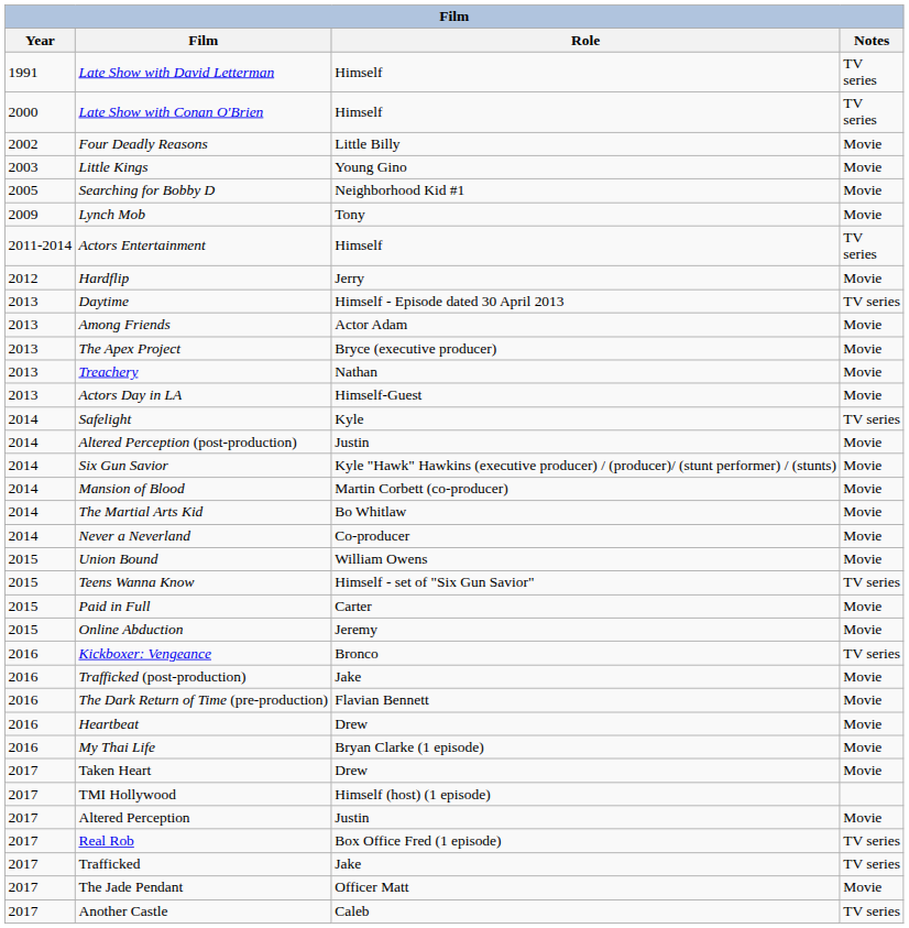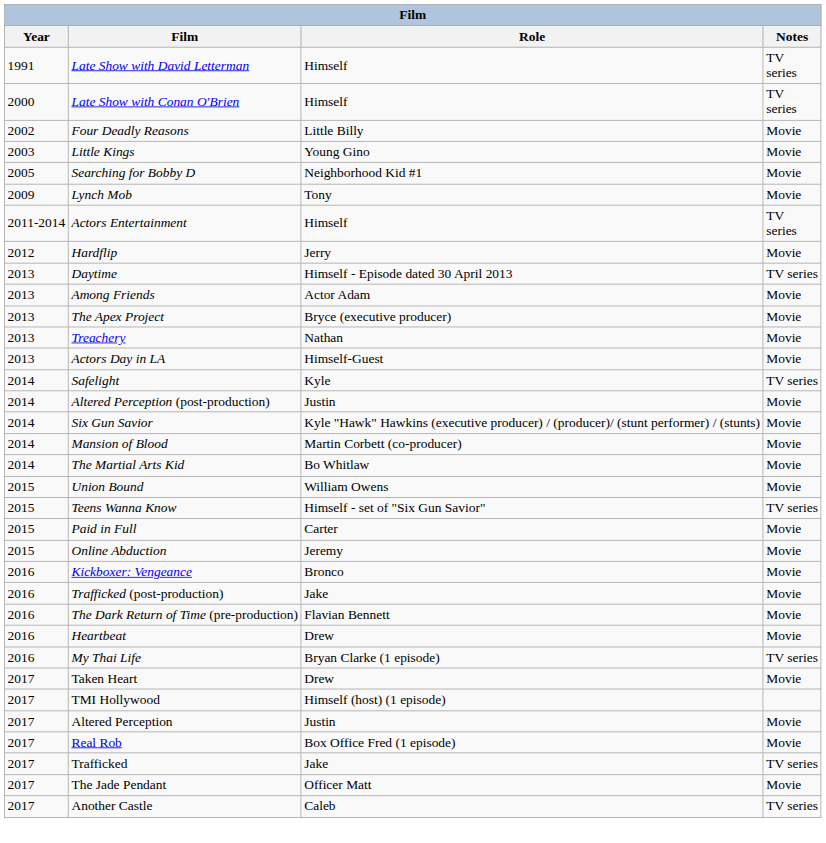 <table class="wikitable">
 <tr style="background:#ccc; text-align:center;">
 <th colspan="4" style="background: LightSteelBlue;">Film</th>
 </tr>
 <tr style="background:#ccc; text-align:center;">
 <th>Year</th>
 <th>Film</th>
 <th>Role</th>
 <th>Notes</th>
 </tr>
 <tr>
 <td>1991</td>
 <td><em><a href='#'>Late Show with David Letterman</a></em></td>
 <td>Himself</td>
 <td>TV<br>series</td>
 </tr>
 <tr>
 <td>2000</td>
 <td><em><a href='#'>Late Show with Conan O'Brien</a></em></td>
 <td>Himself</td>
 <td>TV<br>series</td>
 </tr>
 <tr>
 <td>2002</td>
 <td><em>Four Deadly Reasons</em></td>
 <td>Little Billy</td>
 <td>Movie</td>
 </tr>
 <tr>
 <td>2003</td>
 <td><em>Little Kings</em></td>
 <td>Young Gino</td>
 <td>Movie</td>
 </tr>
 <tr>
 <td>2005</td>
 <td><em>Searching for Bobby D</em></td>
 <td>Neighborhood Kid #1</td>
 <td>Movie</td>
 </tr>
 <tr>
 <td>2009</td>
 <td><em>Lynch Mob</em></td>
 <td>Tony</td>
 <td>Movie</td>
 </tr>
 <tr>
 <td>2011-2014</td>
 <td><em>Actors Entertainment</em></td>
 <td>Himself</td>
 <td>TV<br>series</td>
 </tr>
 <tr>
 <td>2012</td>
 <td><em>Hardflip</em></td>
 <td>Jerry</td>
 <td>Movie</td>
 </tr>
 <tr>
 <td>2013</td>
 <td><em>Daytime</em></td>
 <td>Himself - Episode dated 30 April 2013</td>
 <td>TV series</td>
 </tr>
 <tr>
 <td>2013</td>
 <td><em>Among Friends</em></td>
 <td>Actor Adam</td>
 <td>Movie</td>
 </tr>
 <tr>
 <td>2013</td>
 <td><em>The Apex Project</em></td>
 <td>Bryce (executive producer)</td>
 <td>Movie</td>
 </tr>
 <tr>
 <td>2013</td>
 <td><em><a href='#'>Treachery</a></em></td>
 <td>Nathan</td>
 <td>Movie</td>
 </tr>
 <tr>
 <td>2013</td>
 <td><em>Actors Day in LA</em></td>
 <td>Himself-Guest</td>
 <td>Movie</td>
 </tr>
 <tr>
 <td>2014</td>
 <td><em>Safelight</em></td>
 <td>Kyle</td>
 <td>TV series</td>
 </tr>
 <tr>
 <td>2014</td>
 <td><em>Altered Perception</em> (post-production)</td>
 <td>Justin</td>
 <td>Movie</td>
 </tr>
 <tr>
 <td>2014</td>
 <td><em>Six Gun Savior</em></td>
 <td>Kyle "Hawk" Hawkins (executive producer) / (producer)/ (stunt performer) / (stunts)</td>
 <td>Movie</td>
 </tr>
 <tr>
 <td>2014</td>
 <td><em>Mansion of Blood</em></td>
 <td>Martin Corbett (co-producer)</td>
 <td>Movie</td>
 </tr>
 <tr>
 <td>2014</td>
 <td><em>The Martial Arts Kid</em></td>
 <td>Bo Whitlaw</td>
 <td>Movie</td>
 </tr>
 <tr>
-<td>2014</td>
-<td><em>Never a Neverland</em></td>
-<td>Co-producer</td>
-<td>Movie</td>
-</tr>
-<tr>
 <td>2015</td>
 <td><em>Union Bound</em></td>
 <td>William Owens</td>
 <td>Movie</td>
 </tr>
 <tr>
 <td>2015</td>
 <td><em>Teens Wanna Know</em></td>
 <td>Himself - set of "Six Gun Savior"</td>
 <td>TV series</td>
 </tr>
 <tr>
 <td>2015</td>
 <td><em>Paid in Full</em></td>
 <td>Carter</td>
 <td>Movie</td>
 </tr>
 <tr>
 <td>2015</td>
 <td><em>Online Abduction</em></td>
 <td>Jeremy</td>
 <td>Movie</td>
 </tr>
 <tr>
 <td>2016</td>
 <td><em><a href='#'>Kickboxer: Vengeance</a></em></td>
 <td>Bronco</td>
-<td>TV series</td>
+<td>Movie</td>
 </tr>
 <tr>
 <td>2016</td>
 <td><em>Trafficked</em> (post-production)</td>
 <td>Jake</td>
 <td>Movie</td>
 </tr>
 <tr>
 <td>2016</td>
 <td><em>The Dark Return of Time</em> (pre-production)</td>
 <td>Flavian Bennett</td>
 <td>Movie</td>
 </tr>
 <tr>
 <td>2016</td>
 <td><em>Heartbeat</em></td>
 <td>Drew</td>
 <td>Movie</td>
 </tr>
 <tr>
 <td>2016</td>
 <td><em>My Thai Life</em></td>
 <td>Bryan Clarke (1 episode)</td>
-<td>Movie</td>
+<td>TV series</td>
 </tr>
 <tr>
 <td>2017</td>
 <td>Taken Heart</td>
 <td>Drew</td>
 <td>Movie</td>
 </tr>
 <tr>
 <td>2017</td>
 <td>TMI Hollywood</td>
 <td>Himself (host) (1 episode)</td>
 <td></td>
 </tr>
 <tr>
 <td>2017</td>
 <td>Altered Perception</td>
 <td>Justin</td>
 <td>Movie</td>
 </tr>
 <tr>
 <td>2017</td>
 <td><a href='#'>Real Rob</a></td>
 <td>Box Office Fred (1 episode)</td>
-<td>TV series</td>
+<td>Movie</td>
 </tr>
 <tr>
 <td>2017</td>
 <td>Trafficked</td>
 <td>Jake</td>
 <td>TV series</td>
 </tr>
 <tr>
 <td>2017</td>
 <td>The Jade Pendant</td>
 <td>Officer Matt</td>
 <td>Movie</td>
 </tr>
 <tr>
 <td>2017</td>
 <td>Another Castle</td>
 <td>Caleb</td>
 <td>TV series</td>
 </tr>
 </table>
